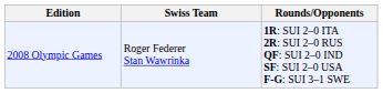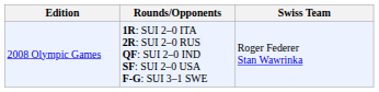 <table class=wikitable>
 <tr>
 <th width=165>Edition</th>
+<th width=165>Rounds/Opponents</th>
 <th width=200> Swiss Team</th>
-<th width=165>Rounds/Opponents</th>
 </tr>
 <tr bgcolor=#ECF2FF>
 <td><a href='#'>2008 Olympic Games</a></td>
+<td><strong>1R</strong>: SUI 2–0 ITA <br><strong>2R</strong>: SUI 2–0 RUS <br><strong>QF</strong>: SUI 2–0 IND<br><strong>SF</strong>: SUI 2–0 USA<br>  <strong> F-G</strong>:  SUI 3–1 SWE</td>
 <td>Roger Federer<br><a href='#'>Stan Wawrinka</a></td>
-<td><strong>1R</strong>: SUI 2–0 ITA <br><strong>2R</strong>: SUI 2–0 RUS <br><strong>QF</strong>: SUI 2–0 IND<br><strong>SF</strong>: SUI 2–0 USA<br>  <strong> F-G</strong>:  SUI 3–1 SWE</td>
 </tr>
 </table>
